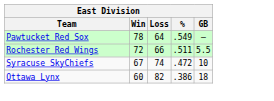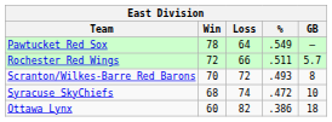 <table class="wikitable">
 <tr>
 <th colspan="5">East Division</th>
 </tr>
 <tr>
 <th width="60%">Team</th>
 <th>Win</th>
 <th>Loss</th>
 <th>%</th>
 <th>GB</th>
 </tr>
 <tr align=center bgcolor=ccffcc>
 <td align=left><a href='#'>Pawtucket Red Sox</a></td>
 <td>78</td>
 <td>64</td>
 <td>.549</td>
 <td>–</td>
 </tr>
 <tr align=center bgcolor=ccffcc>
 <td align=left><a href='#'>Rochester Red Wings</a></td>
 <td>72</td>
 <td>66</td>
 <td>.511</td>
-<td>5.5</td>
+<td>5.7</td>
+</tr>
+<tr align=center>
+<td align=left><a href='#'>Scranton/Wilkes-Barre Red Barons</a></td>
+<td>70</td>
+<td>72</td>
+<td>.493</td>
+<td>8</td>
 </tr>
 <tr align=center>
 <td align=left><a href='#'>Syracuse SkyChiefs</a></td>
-<td>67</td>
+<td>68</td>
 <td>74</td>
 <td>.472</td>
 <td>10</td>
 </tr>
 <tr align=center>
 <td align=left><a href='#'>Ottawa Lynx</a></td>
 <td>60</td>
 <td>82</td>
 <td>.386</td>
 <td>18</td>
 </tr>
 </table>
